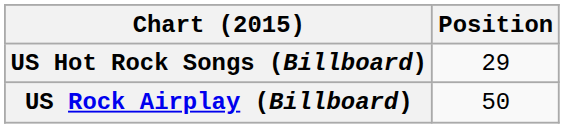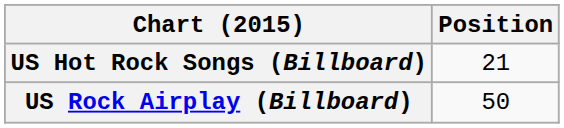 <table class="wikitable plainrowheaders" style="text-align:center;">
 <tr>
 <th>Chart (2015)</th>
 <th>Position</th>
 </tr>
 <tr>
 <th scope="row">US Hot Rock Songs (<em>Billboard</em>)</th>
-<td>29</td>
+<td>21</td>
 </tr>
 <tr>
 <th scope="row">US <a href='#'>Rock Airplay</a> (<em>Billboard</em>)</th>
 <td>50</td>
 </tr>
 </table>
